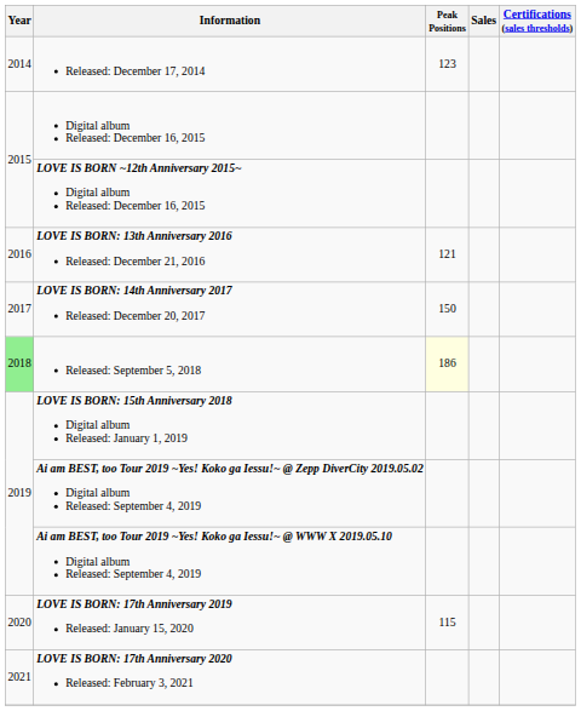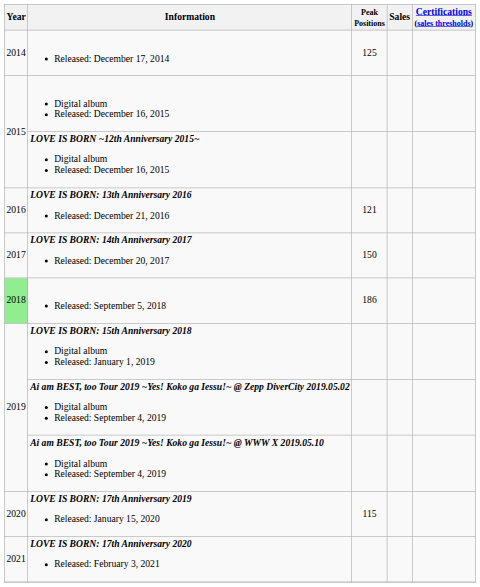 <table class="wikitable">
 <tr>
 <th>Year</th>
 <th>Information</th>
 <th style="width:2.5em;"><small>Peak Positions</small></th>
 <th>Sales</th>
 <th><a href='#'>Certifications</a><br><small>(<a href='#'>sales thresholds</a>)</small></th>
 </tr>
 <tr>
 <td>2014</td>
 <td><strong><em></em></strong><br><ul><li>Released: December 17, 2014</li></ul></td>
-<td align="center">123</td>
+<td align="center">125</td>
 <td></td>
 <td></td>
 </tr>
 <tr>
 <td rowspan="2">2015</td>
 <td><strong><em></em></strong><br><ul><li>Digital album</li><li>Released: December 16, 2015</li></ul></td>
 <td align="center"></td>
 <td></td>
 <td></td>
 </tr>
 <tr>
 <td><strong><em>LOVE IS BORN ~12th Anniversary 2015~</em></strong><br><ul><li>Digital album</li><li>Released: December 16, 2015</li></ul></td>
 <td align="center"></td>
 <td></td>
 <td></td>
 </tr>
 <tr>
 <td>2016</td>
 <td><strong><em>LOVE IS BORN: 13th Anniversary 2016</em></strong><br><ul><li>Released: December 21, 2016</li></ul></td>
 <td align="center">121</td>
 <td></td>
 <td></td>
 </tr>
 <tr>
 <td>2017</td>
 <td><strong><em>LOVE IS BORN: 14th Anniversary 2017</em></strong><br><ul><li>Released: December 20, 2017</li></ul></td>
 <td align="center">150</td>
 <td></td>
 <td></td>
 </tr>
 <tr>
 <td style="background: lightgreen;">2018</td>
 <td><strong><em></em></strong><br><ul><li>Released: September 5, 2018</li></ul></td>
-<td align="center" style="background: lightyellow;">186</td>
+<td align="center">186</td>
 <td></td>
 <td></td>
 </tr>
 <tr>
 <td rowspan="3">2019</td>
 <td><strong><em>LOVE IS BORN: 15th Anniversary 2018</em></strong><br><ul><li>Digital album</li><li>Released: January 1, 2019</li></ul></td>
 <td align="center"></td>
 <td></td>
 <td></td>
 </tr>
 <tr>
 <td><strong><em>Ai am BEST, too Tour 2019 ~Yes! Koko ga Iessu!~ @ Zepp DiverCity 2019.05.02</em></strong><br><ul><li>Digital album</li><li>Released: September 4, 2019</li></ul></td>
 <td align="center"></td>
 <td></td>
 <td></td>
 </tr>
 <tr>
 <td><strong><em>Ai am BEST, too Tour 2019 ~Yes! Koko ga Iessu!~ @ WWW X 2019.05.10</em></strong><br><ul><li>Digital album</li><li>Released: September 4, 2019</li></ul></td>
 <td align="center"></td>
 <td></td>
 <td></td>
 </tr>
 <tr>
 <td>2020</td>
 <td><strong><em>LOVE IS BORN: 17th Anniversary 2019</em></strong><br><ul><li>Released: January 15, 2020</li></ul></td>
 <td align="center">115</td>
 <td></td>
 <td></td>
 </tr>
 <tr>
 <td>2021</td>
 <td><strong><em>LOVE IS BORN: 17th Anniversary 2020</em></strong><br><ul><li>Released: February 3, 2021</li></ul></td>
 <td></td>
 <td></td>
 <td></td>
 </tr>
 <tr>
 </tr>
 </table>
